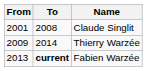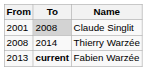 <table class="wikitable">
 <tr>
 <th>From</th>
 <th>To</th>
 <th>Name</th>
 </tr>
 <tr>
 <td>2001</td>
-<td>2008</td>
+<td style="background: lightgrey;">2008</td>
 <td>Claude Singlit</td>
 </tr>
 <tr>
-<td>2009</td>
+<td>2008</td>
 <td>2014</td>
 <td>Thierry Warzée</td>
 </tr>
 <tr>
 <td>2013</td>
 <td><strong>current</strong></td>
 <td>Fabien Warzée</td>
 </tr>
 </table>
